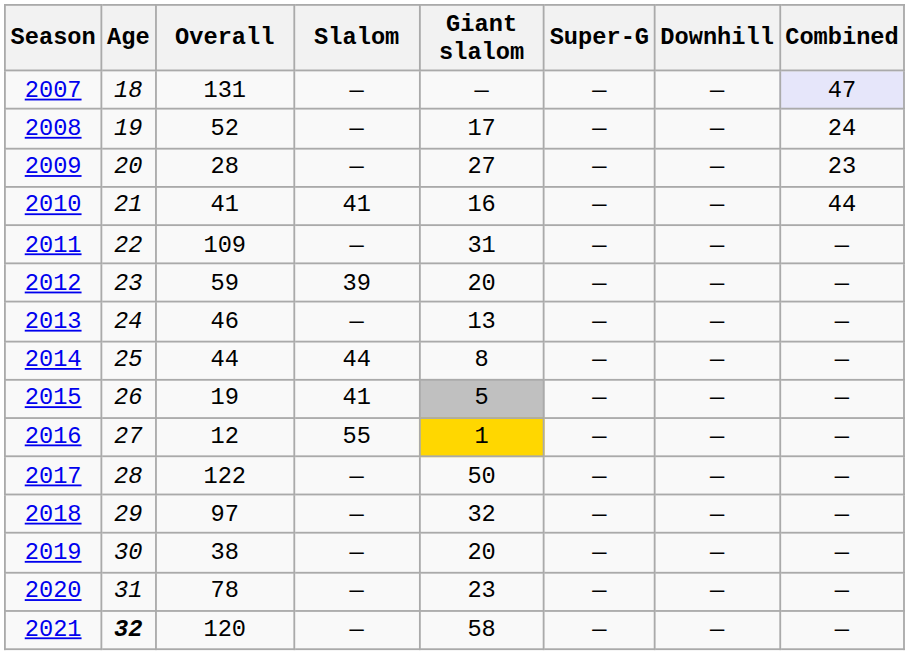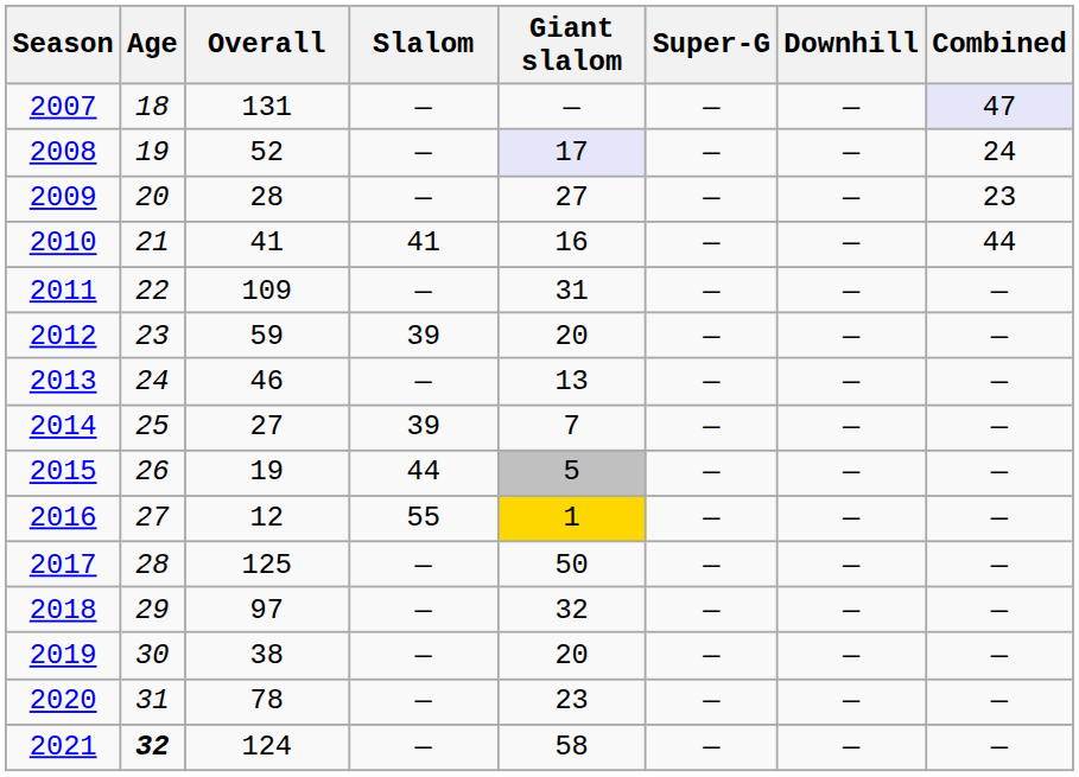 <table class=wikitable style="text-align:center">
 <tr>
 <th>Season</th>
 <th>Age</th>
 <th> Overall </th>
 <th> Slalom </th>
 <th>Giant<br> slalom </th>
 <th>Super-G</th>
 <th>Downhill</th>
 <th>Combined</th>
 </tr>
 <tr>
 <td><a href='#'>2007</a></td>
 <td><em>18</em></td>
 <td>131</td>
 <td>—</td>
 <td>—</td>
 <td>—</td>
 <td>—</td>
 <td style="background: lavender;">47</td>
 </tr>
 <tr>
 <td><a href='#'>2008</a></td>
 <td><em>19</em></td>
 <td>52</td>
 <td>—</td>
-<td>17</td>
+<td style="background: lavender;">17</td>
 <td>—</td>
 <td>—</td>
 <td>24</td>
 </tr>
 <tr>
 <td><a href='#'>2009</a></td>
 <td><em>20</em></td>
 <td>28</td>
 <td>—</td>
 <td>27</td>
 <td>—</td>
 <td>—</td>
 <td>23</td>
 </tr>
 <tr>
 <td><a href='#'>2010</a></td>
 <td><em>21</em></td>
 <td>41</td>
 <td>41</td>
 <td>16</td>
 <td>—</td>
 <td>—</td>
 <td>44</td>
 </tr>
 <tr>
 <td><a href='#'>2011</a></td>
 <td><em>22</em></td>
 <td>109</td>
 <td>—</td>
 <td>31</td>
 <td>—</td>
 <td>—</td>
 <td>—</td>
 </tr>
 <tr>
 <td><a href='#'>2012</a></td>
 <td><em>23</em></td>
 <td>59</td>
 <td>39</td>
 <td>20</td>
 <td>—</td>
 <td>—</td>
 <td>—</td>
 </tr>
 <tr>
 <td><a href='#'>2013</a></td>
 <td><em>24</em></td>
 <td>46</td>
 <td>—</td>
 <td>13</td>
 <td>—</td>
 <td>—</td>
 <td>—</td>
 </tr>
 <tr>
 <td><a href='#'>2014</a></td>
 <td><em>25</em></td>
-<td>44</td>
-<td>44</td>
-<td>8</td>
+<td>27</td>
+<td>39</td>
+<td>7</td>
 <td>—</td>
 <td>—</td>
 <td>—</td>
 </tr>
 <tr>
 <td><a href='#'>2015</a></td>
 <td><em>26</em></td>
 <td>19</td>
-<td>41</td>
+<td>44</td>
 <td style="background:silver;">5</td>
 <td>—</td>
 <td>—</td>
 <td>—</td>
 </tr>
 <tr>
 <td><a href='#'>2016</a></td>
 <td><em>27</em></td>
 <td>12</td>
 <td>55</td>
 <td style="background:gold;">1</td>
 <td>—</td>
 <td>—</td>
 <td>—</td>
 </tr>
 <tr>
 <td><a href='#'>2017</a></td>
 <td><em>28</em></td>
-<td>122</td>
+<td>125</td>
 <td>—</td>
 <td>50</td>
 <td>—</td>
 <td>—</td>
 <td>—</td>
 </tr>
 <tr>
 <td><a href='#'>2018</a></td>
 <td><em>29</em></td>
 <td>97</td>
 <td>—</td>
 <td>32</td>
 <td>—</td>
 <td>—</td>
 <td>—</td>
 </tr>
 <tr>
 <td><a href='#'>2019</a></td>
 <td><em>30</em></td>
 <td>38</td>
 <td>—</td>
 <td>20</td>
 <td>—</td>
 <td>—</td>
 <td>—</td>
 </tr>
 <tr>
 <td><a href='#'>2020</a></td>
 <td><em>31</em></td>
 <td>78</td>
 <td>—</td>
 <td>23</td>
 <td>—</td>
 <td>—</td>
 <td>—</td>
 </tr>
 <tr>
 <td><a href='#'>2021</a></td>
 <td><strong><em>32</em></strong></td>
-<td>120</td>
+<td>124</td>
 <td>—</td>
 <td>58</td>
 <td>—</td>
 <td>—</td>
 <td>—</td>
 </tr>
 </table>
